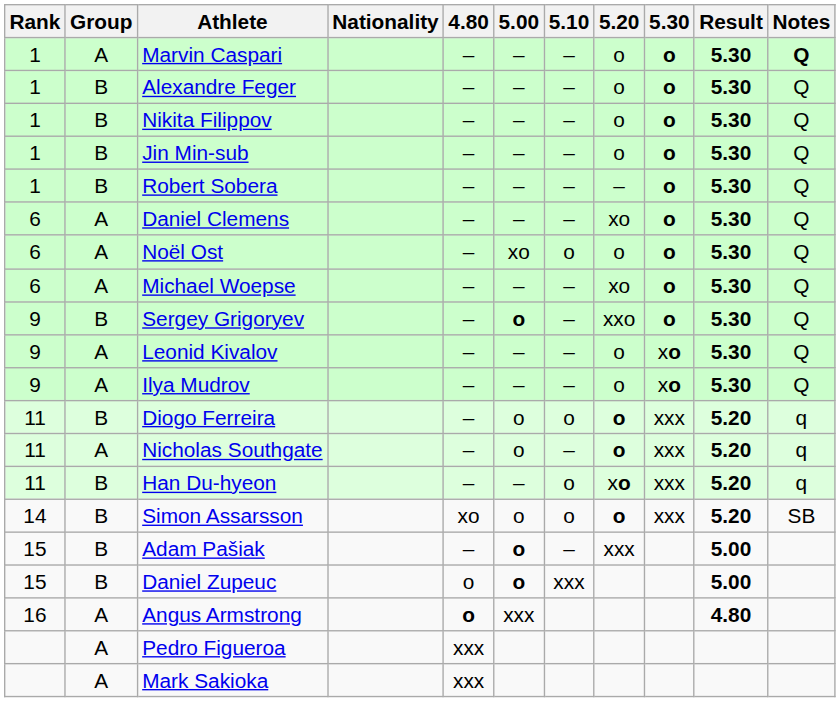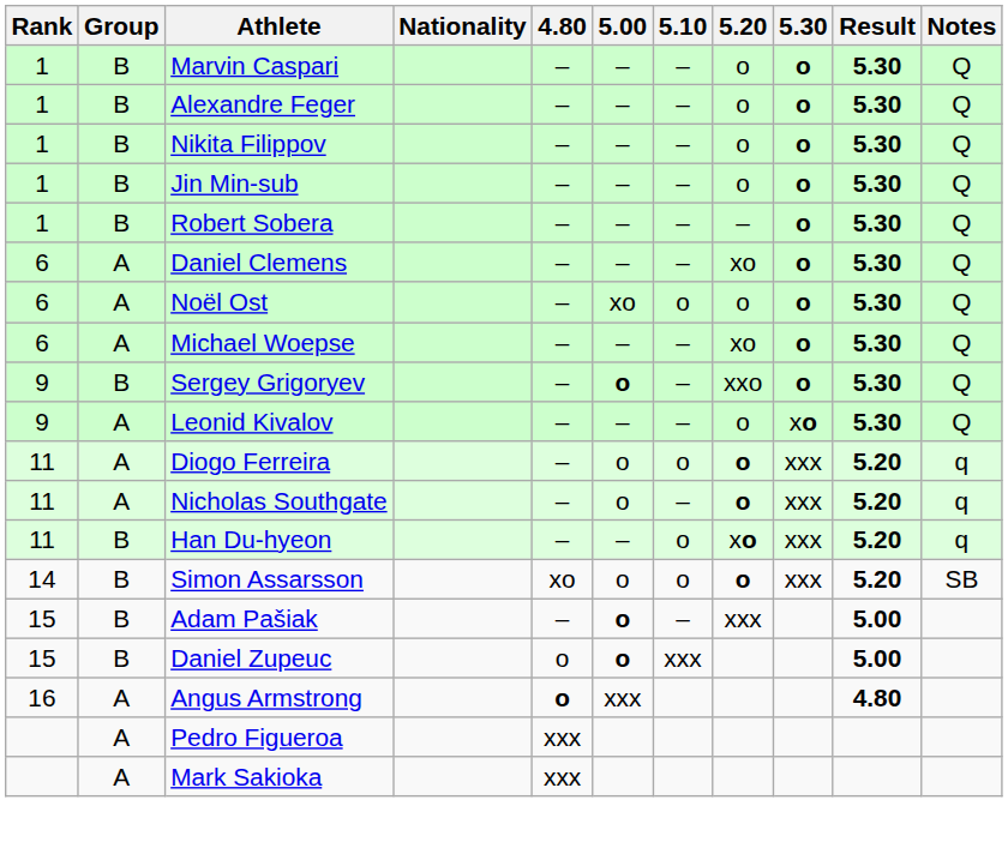 <table class="wikitable sortable" style="text-align:center;font-size:95%">
 <tr>
 <th>Rank</th>
 <th>Group</th>
 <th>Athlete</th>
 <th>Nationality</th>
 <th>4.80</th>
 <th>5.00</th>
 <th>5.10</th>
 <th>5.20</th>
 <th>5.30</th>
 <th>Result</th>
 <th>Notes</th>
 </tr>
 <tr bgcolor=ccffcc>
 <td>1</td>
-<td>A</td>
+<td>B</td>
 <td align="left"><a href='#'>Marvin Caspari</a></td>
 <td align=left></td>
 <td>–</td>
 <td>–</td>
 <td>–</td>
 <td>o</td>
 <td><strong>o</strong></td>
 <td><strong>5.30</strong></td>
-<td><strong>Q</strong></td>
+<td>Q</td>
 </tr>
 <tr bgcolor=ccffcc>
 <td>1</td>
 <td>B</td>
 <td align="left"><a href='#'>Alexandre Feger</a></td>
 <td align=left></td>
 <td>–</td>
 <td>–</td>
 <td>–</td>
 <td>o</td>
 <td><strong>o</strong></td>
 <td><strong>5.30</strong></td>
 <td>Q</td>
 </tr>
 <tr bgcolor=ccffcc>
 <td>1</td>
 <td>B</td>
 <td align="left"><a href='#'>Nikita Filippov</a></td>
 <td align=left></td>
 <td>–</td>
 <td>–</td>
 <td>–</td>
 <td>o</td>
 <td><strong>o</strong></td>
 <td><strong>5.30</strong></td>
 <td>Q</td>
 </tr>
 <tr bgcolor=ccffcc>
 <td>1</td>
 <td>B</td>
 <td align="left"><a href='#'>Jin Min-sub</a></td>
 <td align=left></td>
 <td>–</td>
 <td>–</td>
 <td>–</td>
 <td>o</td>
 <td><strong>o</strong></td>
 <td><strong>5.30</strong></td>
 <td>Q</td>
 </tr>
 <tr bgcolor=ccffcc>
 <td>1</td>
 <td>B</td>
 <td align="left"><a href='#'>Robert Sobera</a></td>
 <td align=left></td>
 <td>–</td>
 <td>–</td>
 <td>–</td>
 <td>–</td>
 <td><strong>o</strong></td>
 <td><strong>5.30</strong></td>
 <td>Q</td>
 </tr>
 <tr bgcolor=ccffcc>
 <td>6</td>
 <td>A</td>
 <td align="left"><a href='#'>Daniel Clemens</a></td>
 <td align=left></td>
 <td>–</td>
 <td>–</td>
 <td>–</td>
 <td>xo</td>
 <td><strong>o</strong></td>
 <td><strong>5.30</strong></td>
 <td>Q</td>
 </tr>
 <tr bgcolor=ccffcc>
 <td>6</td>
 <td>A</td>
 <td align="left"><a href='#'>Noël Ost</a></td>
 <td align=left></td>
 <td>–</td>
 <td>xo</td>
 <td>o</td>
 <td>o</td>
 <td><strong>o</strong></td>
 <td><strong>5.30</strong></td>
 <td>Q</td>
 </tr>
 <tr bgcolor=ccffcc>
 <td>6</td>
 <td>A</td>
 <td align="left"><a href='#'>Michael Woepse</a></td>
 <td align=left></td>
 <td>–</td>
 <td>–</td>
 <td>–</td>
 <td>xo</td>
 <td><strong>o</strong></td>
 <td><strong>5.30</strong></td>
 <td>Q</td>
 </tr>
 <tr bgcolor=ccffcc>
 <td>9</td>
 <td>B</td>
 <td align="left"><a href='#'>Sergey Grigoryev</a></td>
 <td align=left></td>
 <td>–</td>
 <td><strong>o</strong></td>
 <td>–</td>
 <td>xxo</td>
 <td><strong>o</strong></td>
 <td><strong>5.30</strong></td>
 <td>Q</td>
 </tr>
 <tr bgcolor=ccffcc>
 <td>9</td>
 <td>A</td>
 <td align="left"><a href='#'>Leonid Kivalov</a></td>
 <td align=left></td>
 <td>–</td>
 <td>–</td>
 <td>–</td>
 <td>o</td>
 <td>x<strong>o</strong></td>
 <td><strong>5.30</strong></td>
 <td>Q</td>
 </tr>
-<tr bgcolor=ccffcc>
-<td>9</td>
-<td>A</td>
-<td align="left"><a href='#'>Ilya Mudrov</a></td>
-<td align=left></td>
-<td>–</td>
-<td>–</td>
-<td>–</td>
-<td>o</td>
-<td>x<strong>o</strong></td>
-<td><strong>5.30</strong></td>
-<td>Q</td>
-</tr>
 <tr bgcolor=ddffdd>
 <td>11</td>
-<td>B</td>
+<td>A</td>
 <td align="left"><a href='#'>Diogo Ferreira</a></td>
 <td align=left></td>
 <td>–</td>
 <td>o</td>
 <td>o</td>
 <td><strong>o</strong></td>
 <td>xxx</td>
 <td><strong>5.20</strong></td>
 <td>q</td>
 </tr>
 <tr bgcolor=ddffdd>
 <td>11</td>
 <td>A</td>
 <td align="left"><a href='#'>Nicholas Southgate</a></td>
 <td align=left></td>
 <td>–</td>
 <td>o</td>
 <td>–</td>
 <td><strong>o</strong></td>
 <td>xxx</td>
 <td><strong>5.20</strong></td>
 <td>q</td>
 </tr>
 <tr bgcolor=ddffdd>
 <td>11</td>
 <td>B</td>
 <td align="left"><a href='#'>Han Du-hyeon</a></td>
 <td align=left></td>
 <td>–</td>
 <td>–</td>
 <td>o</td>
 <td>x<strong>o</strong></td>
 <td>xxx</td>
 <td><strong>5.20</strong></td>
 <td>q</td>
 </tr>
 <tr>
 <td>14</td>
 <td>B</td>
 <td align="left"><a href='#'>Simon Assarsson</a></td>
 <td align=left></td>
 <td>xo</td>
 <td>o</td>
 <td>o</td>
 <td><strong>o</strong></td>
 <td>xxx</td>
 <td><strong>5.20</strong></td>
 <td>SB</td>
 </tr>
 <tr>
 <td>15</td>
 <td>B</td>
 <td align="left"><a href='#'>Adam Pašiak</a></td>
 <td align=left></td>
 <td>–</td>
 <td><strong>o</strong></td>
 <td>–</td>
 <td>xxx</td>
 <td></td>
 <td><strong>5.00</strong></td>
 <td></td>
 </tr>
 <tr>
 <td>15</td>
 <td>B</td>
 <td align="left"><a href='#'>Daniel Zupeuc</a></td>
 <td align=left></td>
 <td>o</td>
 <td><strong>o</strong></td>
 <td>xxx</td>
 <td></td>
 <td></td>
 <td><strong>5.00</strong></td>
 <td></td>
 </tr>
 <tr>
 <td>16</td>
 <td>A</td>
 <td align="left"><a href='#'>Angus Armstrong</a></td>
 <td align=left></td>
 <td><strong>o</strong></td>
 <td>xxx</td>
 <td></td>
 <td></td>
 <td></td>
 <td><strong>4.80</strong></td>
 <td></td>
 </tr>
 <tr>
 <td></td>
 <td>A</td>
 <td align="left"><a href='#'>Pedro Figueroa</a></td>
 <td align=left></td>
 <td>xxx</td>
 <td></td>
 <td></td>
 <td></td>
 <td></td>
 <td><strong></strong></td>
 <td></td>
 </tr>
 <tr>
 <td></td>
 <td>A</td>
 <td align="left"><a href='#'>Mark Sakioka</a></td>
 <td align=left></td>
 <td>xxx</td>
 <td></td>
 <td></td>
 <td></td>
 <td></td>
 <td><strong></strong></td>
 <td></td>
 </tr>
 </table>
